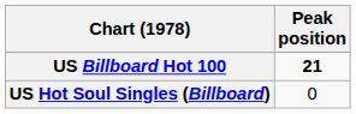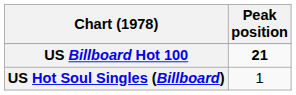 <table class="wikitable sortable plainrowheaders" style="text-align:center">
 <tr>
 <th scope="col">Chart (1978)</th>
 <th scope="col">Peak<br>position</th>
 </tr>
 <tr>
 </tr>
 <tr>
 </tr>
 <tr>
 </tr>
 <tr>
 <th scope="row">US <a href='#'><em>Billboard</em> Hot 100</a></th>
 <td><strong>21</strong></td>
 </tr>
 <tr>
 <th scope="row">US <a href='#'>Hot Soul Singles</a> (<em><a href='#'>Billboard</a></em>)</th>
-<td>0</td>
+<td>1</td>
 </tr>
 </table>
